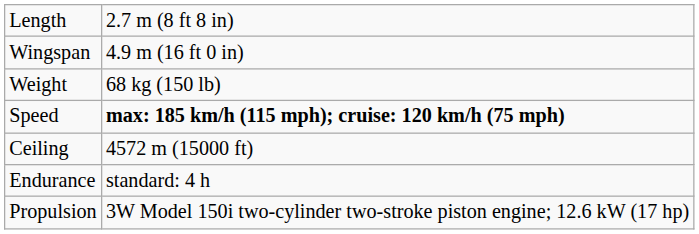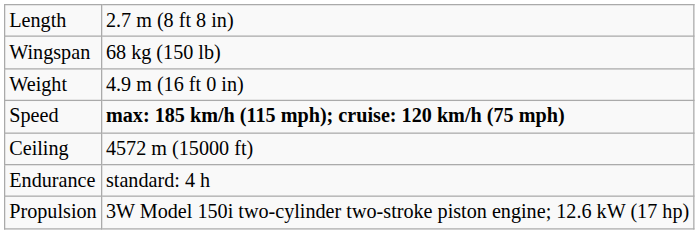 <table class="wikitable">
 <tr>
 <td>Length</td>
 <td>2.7 m (8 ft 8 in) </td>
 </tr>
 <tr>
 <td>Wingspan</td>
-<td>4.9 m (16 ft 0 in) </td>
+<td>68 kg (150 lb) </td>
 </tr>
 <tr>
 <td>Weight</td>
-<td>68 kg (150 lb) </td>
+<td>4.9 m (16 ft 0 in) </td>
 </tr>
 <tr>
 <td>Speed</td>
 <td><strong>max: 185 km/h (115 mph); cruise: 120 km/h (75 mph) </strong></td>
 </tr>
 <tr>
 <td>Ceiling</td>
 <td>4572 m (15000 ft) </td>
 </tr>
 <tr>
 <td>Endurance</td>
 <td>standard: 4 h </td>
 </tr>
 <tr>
 <td>Propulsion</td>
 <td>3W Model 150i two-cylinder two-stroke piston engine; 12.6 kW (17 hp)  </td>
 </tr>
 </table>
